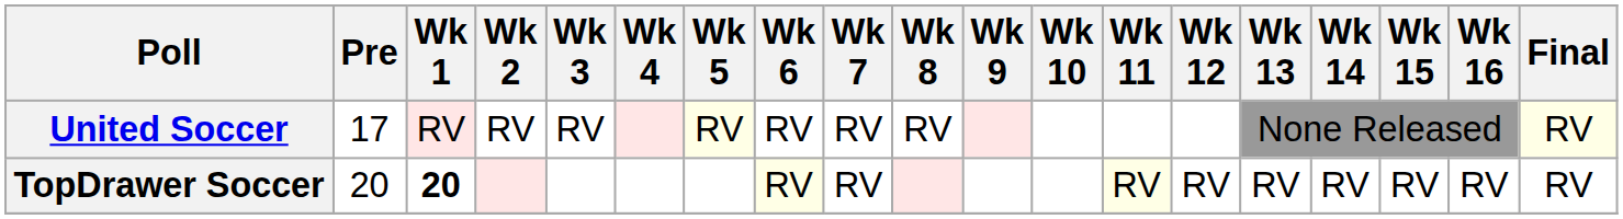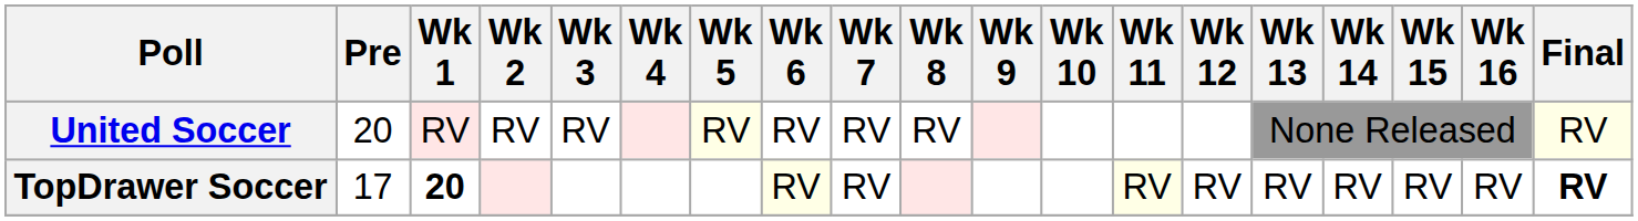 <table class="wikitable" style="white-space:nowrap;text-align:center;">
 <tr>
 <th>Poll</th>
 <th>Pre</th>
 <th>Wk<br>1</th>
 <th>Wk<br>2</th>
 <th>Wk<br>3</th>
 <th>Wk<br>4</th>
 <th>Wk<br>5</th>
 <th>Wk<br>6</th>
 <th>Wk<br>7</th>
 <th>Wk<br>8</th>
 <th>Wk<br>9</th>
 <th>Wk<br>10</th>
 <th>Wk<br>11</th>
 <th>Wk<br>12</th>
 <th>Wk<br>13</th>
 <th>Wk<br>14</th>
 <th>Wk<br>15</th>
 <th>Wk<br>16</th>
 <th>Final<br></th>
 </tr>
 <tr>
 <th><a href='#'>United Soccer</a></th>
-<td style="background:#FFFFFF;">17</td>
+<td style="background:#FFFFFF;">20</td>
 <td style="background:#FFE6E6;">RV</td>
 <td style="background:#FFFFFF;">RV</td>
 <td style="background:#FFFFFF;">RV</td>
 <td style="background:#FFE6E6;"></td>
 <td style="background:#FFFFE6;">RV</td>
 <td style="background:#FFFFFF;">RV</td>
 <td style="background:#FFFFFF;">RV</td>
 <td style="background:#FFFFFF;">RV</td>
 <td style="background:#FFE6E6;"></td>
 <td style="background:#FFFFFF;"></td>
 <td style="background:#FFFFFF;"></td>
 <td style="background:#FFFFFF;"></td>
 <td colspan=4 style="background:#999;">None Released</td>
 <td style="background:#FFFFE6;">RV</td>
 </tr>
 <tr>
 <th>TopDrawer Soccer </th>
-<td style="background:#FFFFFF;">20</td>
+<td style="background:#FFFFFF;">17</td>
 <td style="background:#FFFFFF;"><strong>20</strong></td>
 <td style="background:#FFE6E6;"></td>
 <td style="background:#FFFFFF;"></td>
 <td style="background:#FFFFFF;"></td>
 <td style="background:#FFFFFF;"></td>
 <td style="background:#FFFFE6;">RV</td>
 <td style="background:#FFFFFF;">RV</td>
 <td style="background:#FFE6E6;"></td>
 <td style="background:#FFFFFF;"></td>
 <td style="background:#FFFFFF;"></td>
 <td style="background:#FFFFE6;">RV</td>
 <td style="background:#FFFFFF;">RV</td>
 <td style="background:#FFFFFF;">RV</td>
 <td style="background:#FFFFFF;">RV</td>
 <td style="background:#FFFFFF;">RV</td>
 <td style="background:#FFFFFF;">RV</td>
-<td style="background:#FFFFFF;">RV</td>
+<td style="background:#FFFFFF;"><strong>RV</strong></td>
 </tr>
 <tr>
 </tr>
 </table>
